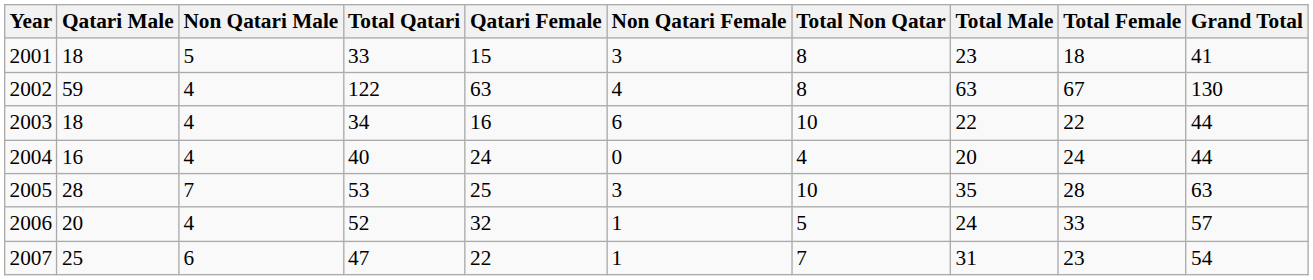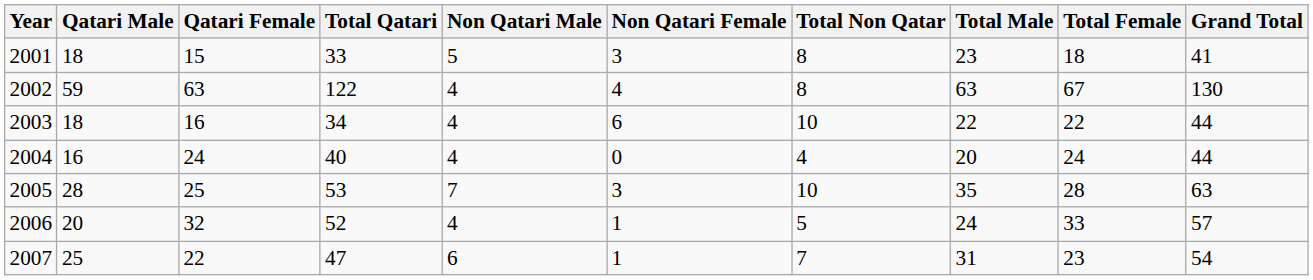 <table class="wikitable" border="1">
 <tr>
 <th>Year</th>
 <th>Qatari Male</th>
+<th>Qatari Female</th>
+<th>Total Qatari</th>
 <th>Non Qatari Male</th>
-<th>Total Qatari</th>
-<th>Qatari Female</th>
 <th>Non Qatari Female</th>
 <th>Total Non Qatar</th>
 <th>Total Male</th>
 <th>Total Female</th>
 <th>Grand Total</th>
 </tr>
 <tr>
 <td>2001</td>
 <td>18</td>
+<td>15</td>
+<td>33</td>
 <td>5</td>
-<td>33</td>
-<td>15</td>
 <td>3</td>
 <td>8</td>
 <td>23</td>
 <td>18</td>
 <td>41</td>
 </tr>
 <tr>
 <td>2002</td>
 <td>59</td>
+<td>63</td>
+<td>122</td>
 <td>4</td>
-<td>122</td>
-<td>63</td>
 <td>4</td>
 <td>8</td>
 <td>63</td>
 <td>67</td>
 <td>130</td>
 </tr>
 <tr>
 <td>2003</td>
 <td>18</td>
+<td>16</td>
+<td>34</td>
 <td>4</td>
-<td>34</td>
-<td>16</td>
 <td>6</td>
 <td>10</td>
 <td>22</td>
 <td>22</td>
 <td>44</td>
 </tr>
 <tr>
 <td>2004</td>
 <td>16</td>
+<td>24</td>
+<td>40</td>
 <td>4</td>
-<td>40</td>
-<td>24</td>
 <td>0</td>
 <td>4</td>
 <td>20</td>
 <td>24</td>
 <td>44</td>
 </tr>
 <tr>
 <td>2005</td>
 <td>28</td>
+<td>25</td>
+<td>53</td>
 <td>7</td>
-<td>53</td>
-<td>25</td>
 <td>3</td>
 <td>10</td>
 <td>35</td>
 <td>28</td>
 <td>63</td>
 </tr>
 <tr>
 <td>2006</td>
 <td>20</td>
+<td>32</td>
+<td>52</td>
 <td>4</td>
-<td>52</td>
-<td>32</td>
 <td>1</td>
 <td>5</td>
 <td>24</td>
 <td>33</td>
 <td>57</td>
 </tr>
 <tr>
 <td>2007</td>
 <td>25</td>
+<td>22</td>
+<td>47</td>
 <td>6</td>
-<td>47</td>
-<td>22</td>
 <td>1</td>
 <td>7</td>
 <td>31</td>
 <td>23</td>
 <td>54</td>
 </tr>
 </table>
